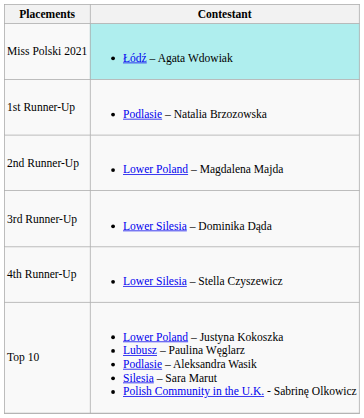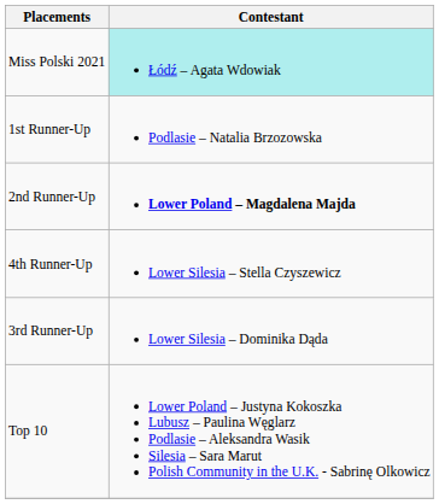 <table class="wikitable sortable" style="font-size: 95%;">
 <tr>
 <th>Placements</th>
 <th>Contestant</th>
 </tr>
 <tr>
 <td>Miss Polski 2021</td>
 <td style="background: paleturquoise;"><br><ul><li><a href='#'>Łódź</a> – Agata Wdowiak</li></ul></td>
 </tr>
 <tr>
 <td>1st Runner-Up</td>
 <td><br><ul><li><a href='#'>Podlasie</a> – Natalia Brzozowska</li></ul></td>
 </tr>
 <tr>
 <td>2nd Runner-Up</td>
-<td><br><ul><li><a href='#'>Lower Poland</a> – Magdalena Majda</li></ul></td>
+<td><strong><br><ul><li><a href='#'>Lower Poland</a> – Magdalena Majda</li></ul></strong></td>
+</tr>
+<tr>
+<td>4th Runner-Up</td>
+<td><br><ul><li><a href='#'>Lower Silesia</a> – Stella Czyszewicz</li></ul></td>
 </tr>
 <tr>
 <td>3rd Runner-Up</td>
 <td><br><ul><li><a href='#'>Lower Silesia</a> – Dominika Dąda</li></ul></td>
-</tr>
-<tr>
-<td>4th Runner-Up</td>
-<td><br><ul><li><a href='#'>Lower Silesia</a> – Stella Czyszewicz</li></ul></td>
 </tr>
 <tr>
 <td>Top 10</td>
 <td><br><ul><li><a href='#'>Lower Poland</a> – Justyna Kokoszka</li><li><a href='#'>Lubusz</a> – Paulina Węglarz</li><li><a href='#'>Podlasie</a> – Aleksandra Wasik</li><li><a href='#'>Silesia</a> – Sara Marut</li><li><a href='#'>Polish Community in the U.K.</a> - Sabrinę Olkowicz</li></ul></td>
 </tr>
 <tr>
 </tr>
 </table>
